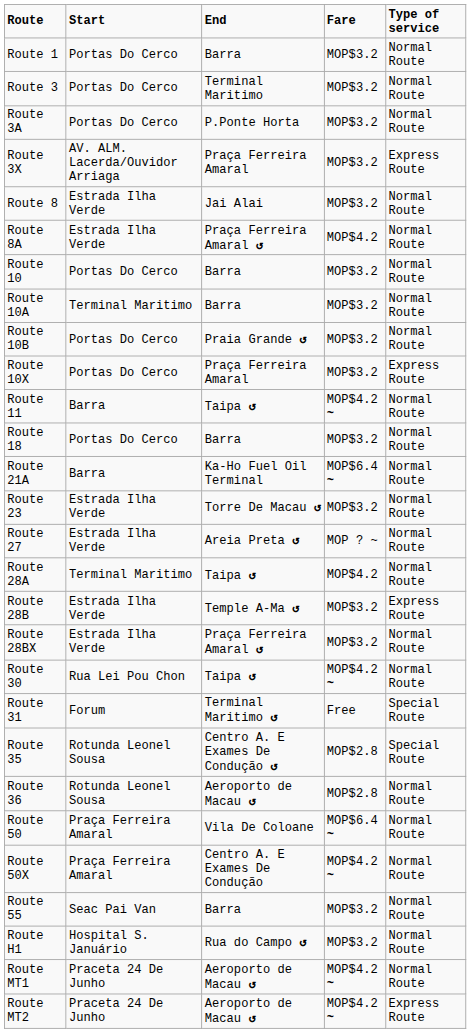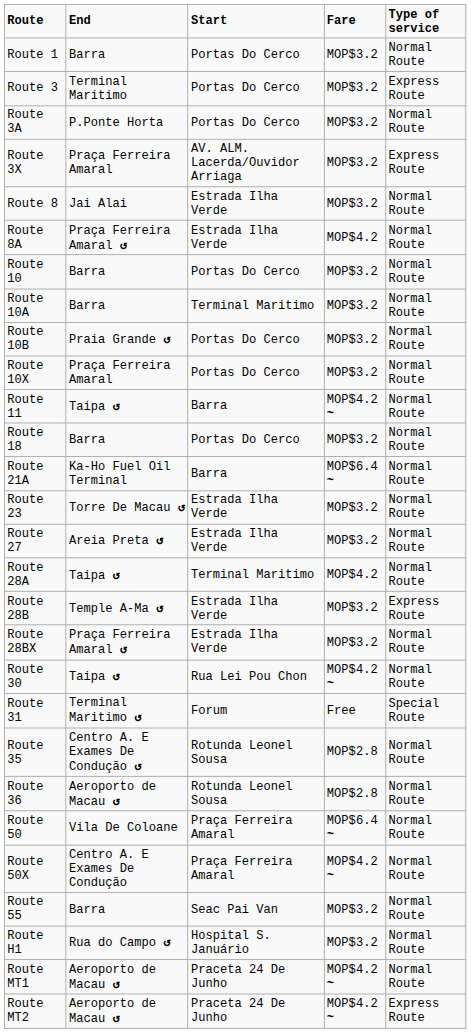 <table class="wikitable">
 <tr>
 <td width=60><strong>Route</strong></td>
+<td width=125><strong>End</strong></td>
 <td width=140><strong>Start</strong></td>
-<td width=125><strong>End</strong></td>
 <td width=60><strong>Fare</strong></td>
 <td style="width:80px;"><strong>Type of service</strong></td>
 </tr>
 <tr>
 <td>Route 1</td>
+<td>Barra</td>
 <td>Portas Do Cerco</td>
-<td>Barra</td>
 <td>MOP$3.2</td>
 <td>Normal Route</td>
 </tr>
 <tr>
 <td>Route 3</td>
+<td>Terminal Maritimo</td>
 <td>Portas Do Cerco</td>
+<td>MOP$3.2</td>
+<td>Express Route</td>
+</tr>
+<tr>
+<td>Route 3A</td>
+<td>P.Ponte Horta</td>
+<td>Portas Do Cerco</td>
+<td>MOP$3.2</td>
+<td>Normal Route</td>
+</tr>
+<tr>
+<td>Route 3X</td>
+<td>Praça Ferreira Amaral</td>
+<td>AV. ALM. Lacerda/Ouvidor Arriaga</td>
+<td>MOP$3.2</td>
+<td>Express Route</td>
+</tr>
+<tr>
+<td>Route 8</td>
+<td>Jai Alai</td>
+<td>Estrada Ilha Verde</td>
+<td>MOP$3.2</td>
+<td>Normal Route</td>
+</tr>
+<tr>
+<td>Route 8A</td>
+<td>Praça Ferreira Amaral <strong>↺</strong></td>
+<td>Estrada Ilha Verde</td>
+<td>MOP$4.2</td>
+<td>Normal Route</td>
+</tr>
+<tr>
+<td>Route 10</td>
+<td>Barra</td>
+<td>Portas Do Cerco</td>
+<td>MOP$3.2</td>
+<td>Normal Route</td>
+</tr>
+<tr>
+<td>Route 10A</td>
+<td>Barra</td>
 <td>Terminal Maritimo</td>
 <td>MOP$3.2</td>
 <td>Normal Route</td>
 </tr>
 <tr>
-<td>Route 3A</td>
+<td>Route 10B</td>
+<td>Praia Grande <strong>↺</strong></td>
 <td>Portas Do Cerco</td>
-<td>P.Ponte Horta</td>
-<td>MOP$3.2</td>
-<td>Normal Route</td>
-</tr>
-<tr>
-<td>Route 3X</td>
-<td>AV. ALM. Lacerda/Ouvidor Arriaga</td>
-<td>Praça Ferreira Amaral</td>
-<td>MOP$3.2</td>
-<td>Express Route</td>
-</tr>
-<tr>
-<td>Route 8</td>
-<td>Estrada Ilha Verde</td>
-<td>Jai Alai</td>
-<td>MOP$3.2</td>
-<td>Normal Route</td>
-</tr>
-<tr>
-<td>Route 8A</td>
-<td>Estrada Ilha Verde</td>
-<td>Praça Ferreira Amaral <strong>↺</strong></td>
-<td>MOP$4.2</td>
-<td>Normal Route</td>
-</tr>
-<tr>
-<td>Route 10</td>
-<td>Portas Do Cerco</td>
-<td>Barra</td>
-<td>MOP$3.2</td>
-<td>Normal Route</td>
-</tr>
-<tr>
-<td>Route 10A</td>
-<td>Terminal Maritimo</td>
-<td>Barra</td>
-<td>MOP$3.2</td>
-<td>Normal Route</td>
-</tr>
-<tr>
-<td>Route 10B</td>
-<td>Portas Do Cerco</td>
-<td>Praia Grande <strong>↺</strong></td>
 <td>MOP$3.2</td>
 <td>Normal Route</td>
 </tr>
 <tr>
 <td>Route 10X</td>
+<td>Praça Ferreira Amaral</td>
 <td>Portas Do Cerco</td>
-<td>Praça Ferreira Amaral</td>
 <td>MOP$3.2</td>
-<td>Express Route</td>
+<td>Normal Route</td>
 </tr>
 <tr>
 <td>Route 11</td>
+<td>Taipa <strong>↺</strong></td>
 <td>Barra</td>
-<td>Taipa <strong>↺</strong></td>
 <td>MOP$4.2 <strong>~</strong></td>
 <td>Normal Route</td>
 </tr>
 <tr>
 <td>Route 18</td>
+<td>Barra</td>
 <td>Portas Do Cerco</td>
-<td>Barra</td>
 <td>MOP$3.2</td>
 <td>Normal Route</td>
 </tr>
 <tr>
 <td>Route 21A</td>
+<td>Ka-Ho Fuel Oil Terminal</td>
 <td>Barra</td>
-<td>Ka-Ho Fuel Oil Terminal</td>
 <td>MOP$6.4 <strong>~</strong></td>
 <td>Normal Route</td>
 </tr>
 <tr>
 <td>Route 23</td>
+<td>Torre De Macau <strong>↺</strong></td>
 <td>Estrada Ilha Verde</td>
-<td>Torre De Macau <strong>↺</strong></td>
 <td>MOP$3.2</td>
 <td>Normal Route</td>
 </tr>
 <tr>
 <td>Route 27</td>
+<td>Areia Preta <strong>↺</strong></td>
 <td>Estrada Ilha Verde</td>
-<td>Areia Preta <strong>↺</strong></td>
-<td>MOP ? ~</td>
+<td>MOP$3.2</td>
 <td>Normal Route</td>
 </tr>
 <tr>
 <td>Route 28A</td>
+<td>Taipa <strong>↺</strong></td>
 <td>Terminal Maritimo</td>
-<td>Taipa <strong>↺</strong></td>
 <td>MOP$4.2</td>
 <td>Normal Route</td>
 </tr>
 <tr>
 <td>Route 28B</td>
+<td>Temple A-Ma <strong>↺</strong></td>
 <td>Estrada Ilha Verde</td>
-<td>Temple A-Ma <strong>↺</strong></td>
 <td>MOP$3.2</td>
 <td>Express Route</td>
 </tr>
 <tr>
 <td>Route 28BX</td>
+<td>Praça Ferreira Amaral <strong>↺</strong></td>
 <td>Estrada Ilha Verde</td>
-<td>Praça Ferreira Amaral <strong>↺</strong></td>
 <td>MOP$3.2</td>
 <td>Normal Route</td>
 </tr>
 <tr>
 <td>Route 30</td>
+<td>Taipa <strong>↺</strong></td>
 <td>Rua Lei Pou Chon</td>
-<td>Taipa <strong>↺</strong></td>
 <td>MOP$4.2 <strong>~</strong></td>
 <td>Normal Route</td>
 </tr>
 <tr>
 <td>Route 31</td>
+<td>Terminal Maritimo <strong>↺</strong></td>
 <td>Forum</td>
-<td>Terminal Maritimo <strong>↺</strong></td>
 <td>Free</td>
 <td>Special Route</td>
 </tr>
 <tr>
 <td>Route 35</td>
+<td>Centro A. E Exames De Condução <strong>↺</strong></td>
 <td>Rotunda Leonel Sousa</td>
-<td>Centro A. E Exames De Condução <strong>↺</strong></td>
 <td>MOP$2.8</td>
-<td>Special Route</td>
+<td>Normal Route</td>
 </tr>
 <tr>
 <td>Route 36</td>
+<td>Aeroporto de Macau <strong>↺</strong></td>
 <td>Rotunda Leonel Sousa</td>
-<td>Aeroporto de Macau <strong>↺</strong></td>
 <td>MOP$2.8</td>
 <td>Normal Route</td>
 </tr>
 <tr>
 <td>Route 50</td>
+<td>Vila De Coloane</td>
 <td>Praça Ferreira Amaral</td>
-<td>Vila De Coloane</td>
 <td>MOP$6.4 <strong>~</strong></td>
 <td>Normal Route</td>
 </tr>
 <tr>
 <td>Route 50X</td>
+<td>Centro A. E Exames De Condução</td>
 <td>Praça Ferreira Amaral</td>
-<td>Centro A. E Exames De Condução</td>
 <td>MOP$4.2 <strong>~</strong></td>
 <td>Normal Route</td>
 </tr>
 <tr>
 <td>Route 55</td>
+<td>Barra</td>
 <td>Seac Pai Van</td>
-<td>Barra</td>
 <td>MOP$3.2</td>
 <td>Normal Route</td>
 </tr>
 <tr>
 <td>Route H1</td>
+<td>Rua do Campo <strong>↺</strong></td>
 <td>Hospital S. Januário</td>
-<td>Rua do Campo <strong>↺</strong></td>
 <td>MOP$3.2</td>
 <td>Normal Route</td>
 </tr>
 <tr>
 <td>Route MT1</td>
+<td>Aeroporto de Macau <strong>↺</strong></td>
 <td>Praceta 24 De Junho</td>
-<td>Aeroporto de Macau <strong>↺</strong></td>
 <td>MOP$4.2 <strong>~</strong></td>
 <td>Normal Route</td>
 </tr>
 <tr>
 <td>Route MT2</td>
+<td>Aeroporto de Macau <strong>↺</strong></td>
 <td>Praceta 24 De Junho</td>
-<td>Aeroporto de Macau <strong>↺</strong></td>
 <td>MOP$4.2 <strong>~</strong></td>
 <td>Express Route</td>
 </tr>
 </table>
